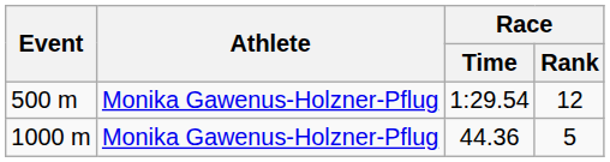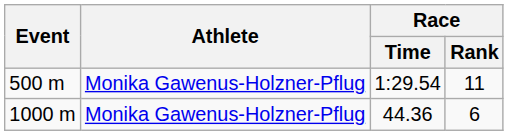 <table class="wikitable" border="1" style="font-size:90%">
 <tr>
 <th rowspan=2>Event</th>
 <th rowspan=2>Athlete</th>
 <th colspan=2>Race</th>
 </tr>
 <tr>
 <th>Time</th>
 <th>Rank</th>
 </tr>
 <tr>
 <td>500 m</td>
 <td><a href='#'>Monika Gawenus-Holzner-Pflug</a></td>
 <td align=center>1:29.54</td>
-<td align=center>12</td>
+<td align=center>11</td>
 </tr>
 <tr>
 <td>1000 m</td>
 <td><a href='#'>Monika Gawenus-Holzner-Pflug</a></td>
 <td align=center>44.36</td>
-<td align=center>5</td>
+<td align=center>6</td>
 </tr>
 </table>
